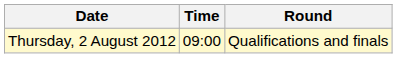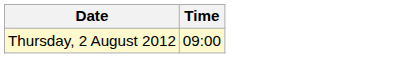 <table class="wikitable">
 <tr>
 <th>Date</th>
 <th>Time</th>
-<th>Round</th>
 </tr>
 <tr>
 <td style=background:lemonchiffon>Thursday, 2 August 2012</td>
 <td style=background:lemonchiffon>09:00</td>
-<td style=background:lemonchiffon>Qualifications and finals</td>
 </tr>
 </table>
